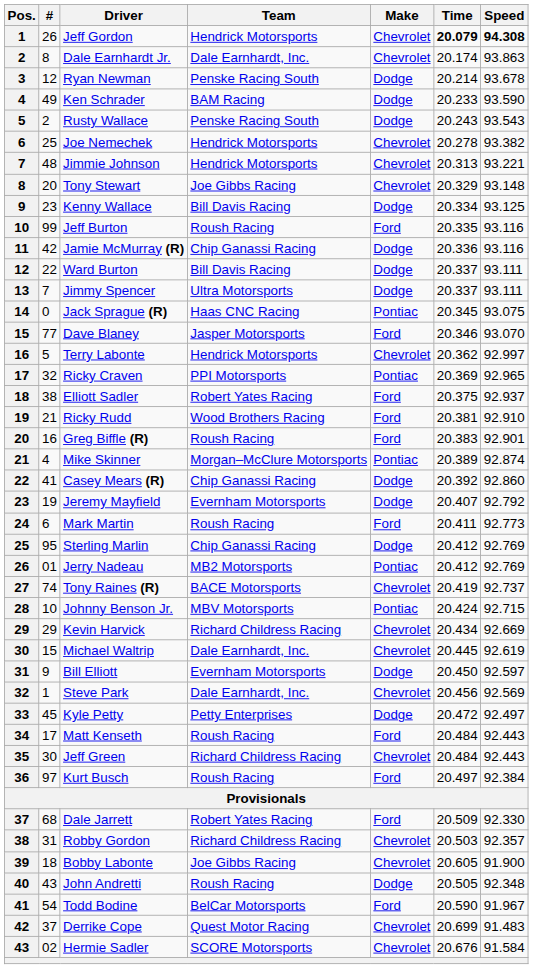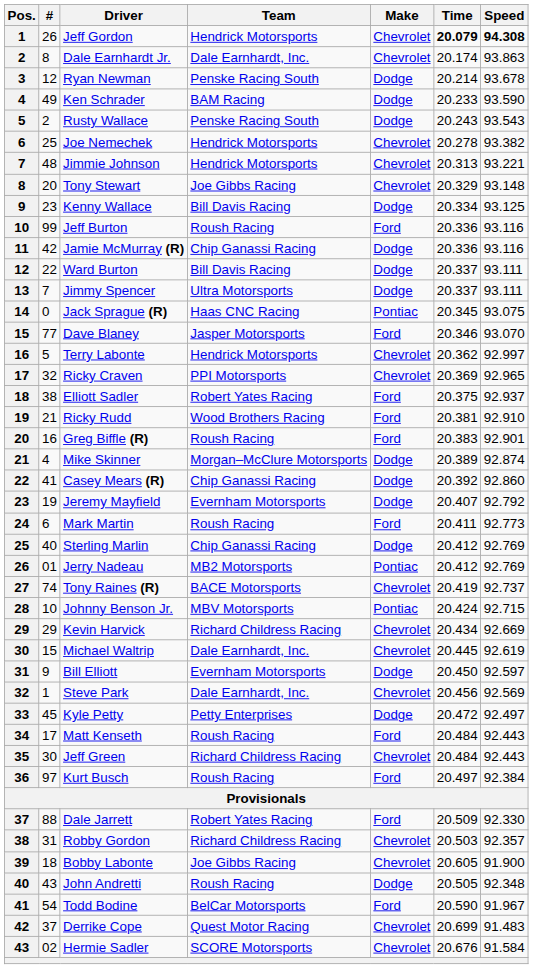 <table class="wikitable" style="font-size:95%">
 <tr>
 <th>Pos.</th>
 <th>#</th>
 <th>Driver</th>
 <th>Team</th>
 <th>Make</th>
 <th>Time</th>
 <th>Speed</th>
 </tr>
 <tr>
 <th>1</th>
 <td>26</td>
 <td><a href='#'>Jeff Gordon</a></td>
 <td><a href='#'>Hendrick Motorsports</a></td>
 <td><a href='#'>Chevrolet</a></td>
 <td><strong>20.079</strong></td>
 <td><strong>94.308</strong></td>
 </tr>
 <tr>
 <th>2</th>
 <td>8</td>
 <td><a href='#'>Dale Earnhardt Jr.</a></td>
 <td><a href='#'>Dale Earnhardt, Inc.</a></td>
 <td><a href='#'>Chevrolet</a></td>
 <td>20.174</td>
 <td>93.863</td>
 </tr>
 <tr>
 <th>3</th>
 <td>12</td>
 <td><a href='#'>Ryan Newman</a></td>
 <td><a href='#'>Penske Racing South</a></td>
 <td><a href='#'>Dodge</a></td>
 <td>20.214</td>
 <td>93.678</td>
 </tr>
 <tr>
 <th>4</th>
 <td>49</td>
 <td><a href='#'>Ken Schrader</a></td>
 <td><a href='#'>BAM Racing</a></td>
 <td><a href='#'>Dodge</a></td>
 <td>20.233</td>
 <td>93.590</td>
 </tr>
 <tr>
 <th>5</th>
 <td>2</td>
 <td><a href='#'>Rusty Wallace</a></td>
 <td><a href='#'>Penske Racing South</a></td>
 <td><a href='#'>Dodge</a></td>
 <td>20.243</td>
 <td>93.543</td>
 </tr>
 <tr>
 <th>6</th>
 <td>25</td>
 <td><a href='#'>Joe Nemechek</a></td>
 <td><a href='#'>Hendrick Motorsports</a></td>
 <td><a href='#'>Chevrolet</a></td>
 <td>20.278</td>
 <td>93.382</td>
 </tr>
 <tr>
 <th>7</th>
 <td>48</td>
 <td><a href='#'>Jimmie Johnson</a></td>
 <td><a href='#'>Hendrick Motorsports</a></td>
 <td><a href='#'>Chevrolet</a></td>
 <td>20.313</td>
 <td>93.221</td>
 </tr>
 <tr>
 <th>8</th>
 <td>20</td>
 <td><a href='#'>Tony Stewart</a></td>
 <td><a href='#'>Joe Gibbs Racing</a></td>
 <td><a href='#'>Chevrolet</a></td>
 <td>20.329</td>
 <td>93.148</td>
 </tr>
 <tr>
 <th>9</th>
 <td>23</td>
 <td><a href='#'>Kenny Wallace</a></td>
 <td><a href='#'>Bill Davis Racing</a></td>
 <td><a href='#'>Dodge</a></td>
 <td>20.334</td>
 <td>93.125</td>
 </tr>
 <tr>
 <th>10</th>
 <td>99</td>
 <td><a href='#'>Jeff Burton</a></td>
 <td><a href='#'>Roush Racing</a></td>
 <td><a href='#'>Ford</a></td>
-<td>20.335</td>
+<td>20.336</td>
 <td>93.116</td>
 </tr>
 <tr>
 <th>11</th>
 <td>42</td>
 <td><a href='#'>Jamie McMurray</a> <strong>(R)</strong></td>
 <td><a href='#'>Chip Ganassi Racing</a></td>
 <td><a href='#'>Dodge</a></td>
 <td>20.336</td>
 <td>93.116</td>
 </tr>
 <tr>
 <th>12</th>
 <td>22</td>
 <td><a href='#'>Ward Burton</a></td>
 <td><a href='#'>Bill Davis Racing</a></td>
 <td><a href='#'>Dodge</a></td>
 <td>20.337</td>
 <td>93.111</td>
 </tr>
 <tr>
 <th>13</th>
 <td>7</td>
 <td><a href='#'>Jimmy Spencer</a></td>
 <td><a href='#'>Ultra Motorsports</a></td>
 <td><a href='#'>Dodge</a></td>
 <td>20.337</td>
 <td>93.111</td>
 </tr>
 <tr>
 <th>14</th>
 <td>0</td>
 <td><a href='#'>Jack Sprague</a> <strong>(R)</strong></td>
 <td><a href='#'>Haas CNC Racing</a></td>
 <td><a href='#'>Pontiac</a></td>
 <td>20.345</td>
 <td>93.075</td>
 </tr>
 <tr>
 <th>15</th>
 <td>77</td>
 <td><a href='#'>Dave Blaney</a></td>
 <td><a href='#'>Jasper Motorsports</a></td>
 <td><a href='#'>Ford</a></td>
 <td>20.346</td>
 <td>93.070</td>
 </tr>
 <tr>
 <th>16</th>
 <td>5</td>
 <td><a href='#'>Terry Labonte</a></td>
 <td><a href='#'>Hendrick Motorsports</a></td>
 <td><a href='#'>Chevrolet</a></td>
 <td>20.362</td>
 <td>92.997</td>
 </tr>
 <tr>
 <th>17</th>
 <td>32</td>
 <td><a href='#'>Ricky Craven</a></td>
 <td><a href='#'>PPI Motorsports</a></td>
-<td><a href='#'>Pontiac</a></td>
+<td><a href='#'>Chevrolet</a></td>
 <td>20.369</td>
 <td>92.965</td>
 </tr>
 <tr>
 <th>18</th>
 <td>38</td>
 <td><a href='#'>Elliott Sadler</a></td>
 <td><a href='#'>Robert Yates Racing</a></td>
 <td><a href='#'>Ford</a></td>
 <td>20.375</td>
 <td>92.937</td>
 </tr>
 <tr>
 <th>19</th>
 <td>21</td>
 <td><a href='#'>Ricky Rudd</a></td>
 <td><a href='#'>Wood Brothers Racing</a></td>
 <td><a href='#'>Ford</a></td>
 <td>20.381</td>
 <td>92.910</td>
 </tr>
 <tr>
 <th>20</th>
 <td>16</td>
 <td><a href='#'>Greg Biffle</a> <strong>(R)</strong></td>
 <td><a href='#'>Roush Racing</a></td>
 <td><a href='#'>Ford</a></td>
 <td>20.383</td>
 <td>92.901</td>
 </tr>
 <tr>
 <th>21</th>
 <td>4</td>
 <td><a href='#'>Mike Skinner</a></td>
 <td><a href='#'>Morgan–McClure Motorsports</a></td>
-<td><a href='#'>Pontiac</a></td>
+<td><a href='#'>Dodge</a></td>
 <td>20.389</td>
 <td>92.874</td>
 </tr>
 <tr>
 <th>22</th>
 <td>41</td>
 <td><a href='#'>Casey Mears</a> <strong>(R)</strong></td>
 <td><a href='#'>Chip Ganassi Racing</a></td>
 <td><a href='#'>Dodge</a></td>
 <td>20.392</td>
 <td>92.860</td>
 </tr>
 <tr>
 <th>23</th>
 <td>19</td>
 <td><a href='#'>Jeremy Mayfield</a></td>
 <td><a href='#'>Evernham Motorsports</a></td>
 <td><a href='#'>Dodge</a></td>
 <td>20.407</td>
 <td>92.792</td>
 </tr>
 <tr>
 <th>24</th>
 <td>6</td>
 <td><a href='#'>Mark Martin</a></td>
 <td><a href='#'>Roush Racing</a></td>
 <td><a href='#'>Ford</a></td>
 <td>20.411</td>
 <td>92.773</td>
 </tr>
 <tr>
 <th>25</th>
-<td>95</td>
+<td>40</td>
 <td><a href='#'>Sterling Marlin</a></td>
 <td><a href='#'>Chip Ganassi Racing</a></td>
 <td><a href='#'>Dodge</a></td>
 <td>20.412</td>
 <td>92.769</td>
 </tr>
 <tr>
 <th>26</th>
 <td>01</td>
 <td><a href='#'>Jerry Nadeau</a></td>
 <td><a href='#'>MB2 Motorsports</a></td>
 <td><a href='#'>Pontiac</a></td>
 <td>20.412</td>
 <td>92.769</td>
 </tr>
 <tr>
 <th>27</th>
 <td>74</td>
 <td><a href='#'>Tony Raines</a> <strong>(R)</strong></td>
 <td><a href='#'>BACE Motorsports</a></td>
 <td><a href='#'>Chevrolet</a></td>
 <td>20.419</td>
 <td>92.737</td>
 </tr>
 <tr>
 <th>28</th>
 <td>10</td>
 <td><a href='#'>Johnny Benson Jr.</a></td>
 <td><a href='#'>MBV Motorsports</a></td>
 <td><a href='#'>Pontiac</a></td>
 <td>20.424</td>
 <td>92.715</td>
 </tr>
 <tr>
 <th>29</th>
 <td>29</td>
 <td><a href='#'>Kevin Harvick</a></td>
 <td><a href='#'>Richard Childress Racing</a></td>
 <td><a href='#'>Chevrolet</a></td>
 <td>20.434</td>
 <td>92.669</td>
 </tr>
 <tr>
 <th>30</th>
 <td>15</td>
 <td><a href='#'>Michael Waltrip</a></td>
 <td><a href='#'>Dale Earnhardt, Inc.</a></td>
 <td><a href='#'>Chevrolet</a></td>
 <td>20.445</td>
 <td>92.619</td>
 </tr>
 <tr>
 <th>31</th>
 <td>9</td>
 <td><a href='#'>Bill Elliott</a></td>
 <td><a href='#'>Evernham Motorsports</a></td>
 <td><a href='#'>Dodge</a></td>
 <td>20.450</td>
 <td>92.597</td>
 </tr>
 <tr>
 <th>32</th>
 <td>1</td>
 <td><a href='#'>Steve Park</a></td>
 <td><a href='#'>Dale Earnhardt, Inc.</a></td>
 <td><a href='#'>Chevrolet</a></td>
 <td>20.456</td>
 <td>92.569</td>
 </tr>
 <tr>
 <th>33</th>
 <td>45</td>
 <td><a href='#'>Kyle Petty</a></td>
 <td><a href='#'>Petty Enterprises</a></td>
 <td><a href='#'>Dodge</a></td>
 <td>20.472</td>
 <td>92.497</td>
 </tr>
 <tr>
 <th>34</th>
 <td>17</td>
 <td><a href='#'>Matt Kenseth</a></td>
 <td><a href='#'>Roush Racing</a></td>
 <td><a href='#'>Ford</a></td>
 <td>20.484</td>
 <td>92.443</td>
 </tr>
 <tr>
 <th>35</th>
 <td>30</td>
 <td><a href='#'>Jeff Green</a></td>
 <td><a href='#'>Richard Childress Racing</a></td>
 <td><a href='#'>Chevrolet</a></td>
 <td>20.484</td>
 <td>92.443</td>
 </tr>
 <tr>
 <th>36</th>
 <td>97</td>
 <td><a href='#'>Kurt Busch</a></td>
 <td><a href='#'>Roush Racing</a></td>
 <td><a href='#'>Ford</a></td>
 <td>20.497</td>
 <td>92.384</td>
 </tr>
 <tr>
 <th colspan="7">Provisionals</th>
 </tr>
 <tr>
 <th>37</th>
-<td>68</td>
+<td>88</td>
 <td><a href='#'>Dale Jarrett</a></td>
 <td><a href='#'>Robert Yates Racing</a></td>
 <td><a href='#'>Ford</a></td>
 <td>20.509</td>
 <td>92.330</td>
 </tr>
 <tr>
 <th>38</th>
 <td>31</td>
 <td><a href='#'>Robby Gordon</a></td>
 <td><a href='#'>Richard Childress Racing</a></td>
 <td><a href='#'>Chevrolet</a></td>
 <td>20.503</td>
 <td>92.357</td>
 </tr>
 <tr>
 <th>39</th>
 <td>18</td>
 <td><a href='#'>Bobby Labonte</a></td>
 <td><a href='#'>Joe Gibbs Racing</a></td>
 <td><a href='#'>Chevrolet</a></td>
 <td>20.605</td>
 <td>91.900</td>
 </tr>
 <tr>
 <th>40</th>
 <td>43</td>
 <td><a href='#'>John Andretti</a></td>
 <td><a href='#'>Roush Racing</a></td>
 <td><a href='#'>Dodge</a></td>
 <td>20.505</td>
 <td>92.348</td>
 </tr>
 <tr>
 <th>41</th>
 <td>54</td>
 <td><a href='#'>Todd Bodine</a></td>
 <td><a href='#'>BelCar Motorsports</a></td>
 <td><a href='#'>Ford</a></td>
 <td>20.590</td>
 <td>91.967</td>
 </tr>
 <tr>
 <th>42</th>
 <td>37</td>
 <td><a href='#'>Derrike Cope</a></td>
 <td><a href='#'>Quest Motor Racing</a></td>
 <td><a href='#'>Chevrolet</a></td>
 <td>20.699</td>
 <td>91.483</td>
 </tr>
 <tr>
 <th>43</th>
 <td>02</td>
 <td><a href='#'>Hermie Sadler</a></td>
 <td><a href='#'>SCORE Motorsports</a></td>
 <td><a href='#'>Chevrolet</a></td>
 <td>20.676</td>
 <td>91.584</td>
 </tr>
 <tr>
 <th colspan="7"></th>
 </tr>
 </table>
